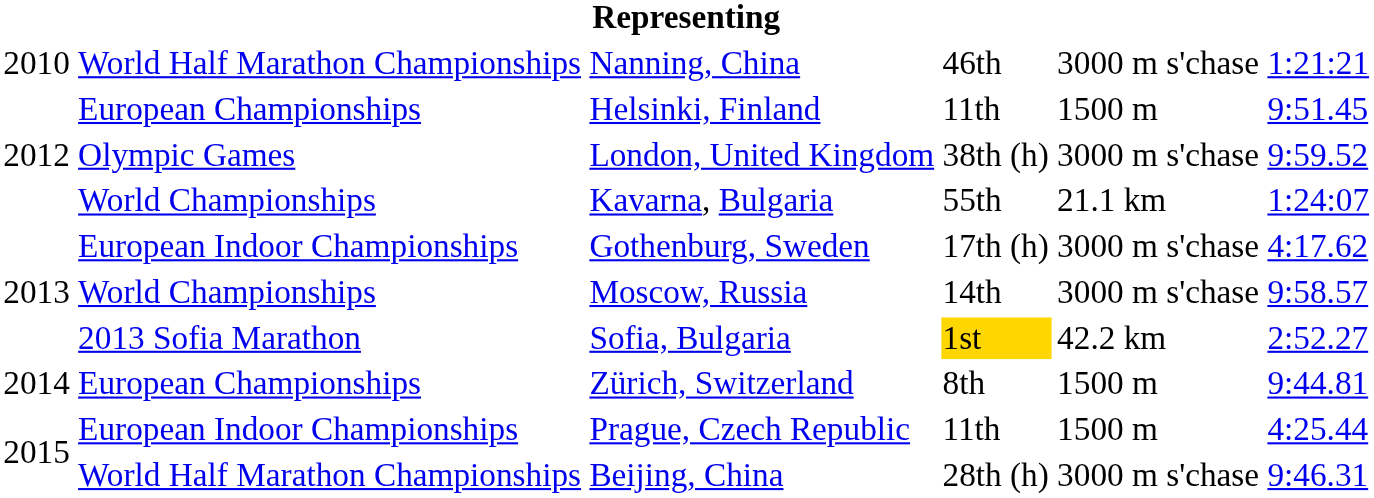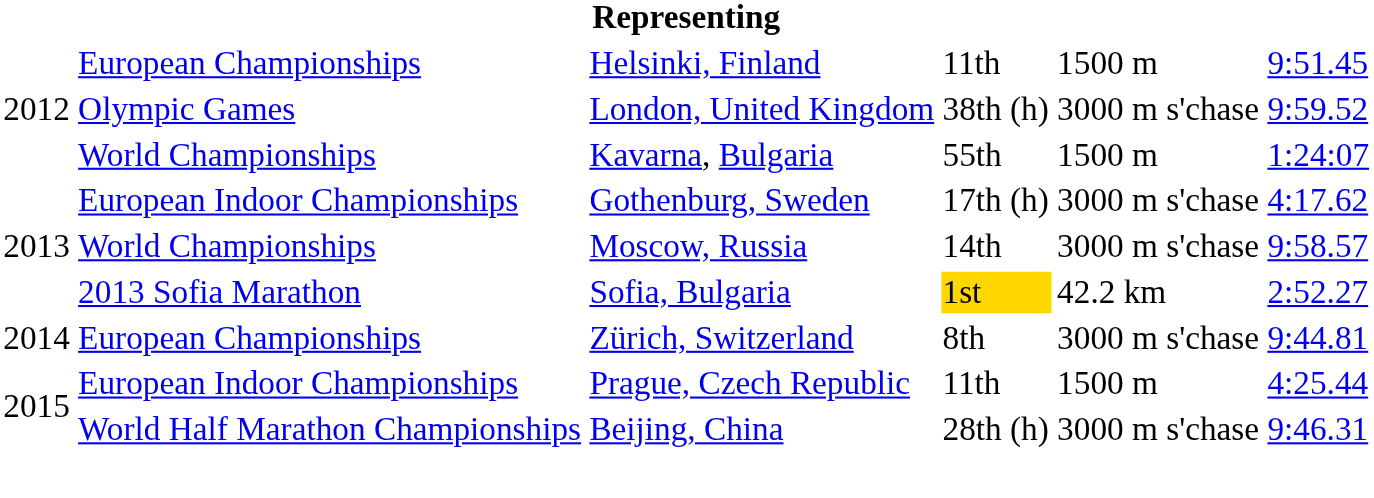 <table>
 <tr>
 <th colspan="6">Representing </th>
-</tr>
-<tr>
-<td>2010</td>
-<td><a href='#'>World Half Marathon Championships</a></td>
-<td><a href='#'>Nanning, China</a></td>
-<td>46th</td>
-<td>3000 m s'chase</td>
-<td><a href='#'>1:21:21</a></td>
 </tr>
 <tr>
 <td rowspan=3>2012</td>
 <td><a href='#'>European Championships</a></td>
 <td><a href='#'>Helsinki, Finland</a></td>
 <td>11th</td>
 <td>1500 m</td>
 <td><a href='#'>9:51.45</a></td>
 </tr>
 <tr>
 <td><a href='#'>Olympic Games</a></td>
 <td><a href='#'>London, United Kingdom</a></td>
 <td>38th (h)</td>
 <td>3000 m s'chase</td>
 <td><a href='#'>9:59.52</a></td>
 </tr>
 <tr>
 <td><a href='#'>World Championships</a></td>
 <td><a href='#'>Kavarna</a>, <a href='#'>Bulgaria</a></td>
 <td>55th</td>
-<td>21.1 km</td>
+<td>1500 m</td>
 <td><a href='#'>1:24:07</a></td>
 </tr>
 <tr>
 <td rowspan=3>2013</td>
 <td><a href='#'>European Indoor Championships</a></td>
 <td><a href='#'>Gothenburg, Sweden</a></td>
 <td>17th (h)</td>
 <td>3000 m s'chase</td>
 <td><a href='#'>4:17.62</a></td>
 </tr>
 <tr>
 <td><a href='#'>World Championships</a></td>
 <td><a href='#'>Moscow, Russia</a></td>
 <td>14th</td>
 <td>3000 m s'chase</td>
 <td><a href='#'>9:58.57</a></td>
 </tr>
 <tr>
 <td><a href='#'>2013 Sofia Marathon</a></td>
 <td><a href='#'>Sofia, Bulgaria</a></td>
 <td bgcolor=gold>1st</td>
 <td>42.2 km</td>
 <td><a href='#'>2:52.27</a></td>
 </tr>
 <tr>
 <td>2014</td>
 <td><a href='#'>European Championships</a></td>
 <td><a href='#'>Zürich, Switzerland</a></td>
 <td>8th</td>
-<td>1500 m</td>
+<td>3000 m s'chase</td>
 <td><a href='#'>9:44.81</a></td>
 </tr>
 <tr>
 <td rowspan=2>2015</td>
 <td><a href='#'>European Indoor Championships</a></td>
 <td><a href='#'>Prague, Czech Republic</a></td>
 <td>11th</td>
 <td>1500 m</td>
 <td><a href='#'>4:25.44</a></td>
 </tr>
 <tr>
 <td><a href='#'>World Half Marathon Championships</a></td>
 <td><a href='#'>Beijing, China</a></td>
 <td>28th (h)</td>
 <td>3000 m s'chase</td>
 <td><a href='#'>9:46.31</a></td>
 </tr>
 </table>
